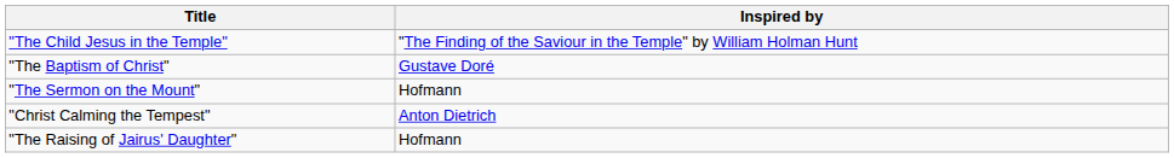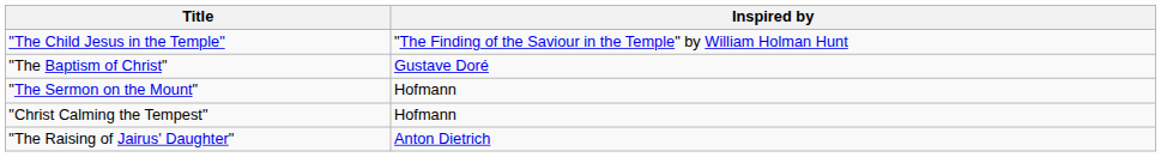 <table class="wikitable" style="margin-top:1px; width:95%;">
 <tr>
 <th>Title</th>
 <th>Inspired by</th>
 </tr>
 <tr>
 <td><a href='#'>"The Child Jesus in the Temple"</a></td>
 <td>"<a href='#'>The Finding of the Saviour in the Temple</a>" by <a href='#'>William Holman Hunt</a></td>
 </tr>
 <tr>
 <td>"The <a href='#'>Baptism of Christ</a>"</td>
 <td><a href='#'>Gustave Doré</a></td>
 </tr>
 <tr>
 <td>"<a href='#'>The Sermon on the Mount</a>"</td>
 <td>Hofmann</td>
 </tr>
 <tr>
 <td>"Christ Calming the Tempest"</td>
-<td><a href='#'>Anton Dietrich</a></td>
+<td>Hofmann</td>
 </tr>
 <tr>
 <td>"The Raising of <a href='#'>Jairus' Daughter</a>"</td>
-<td>Hofmann</td>
+<td><a href='#'>Anton Dietrich</a></td>
 </tr>
 </table>
